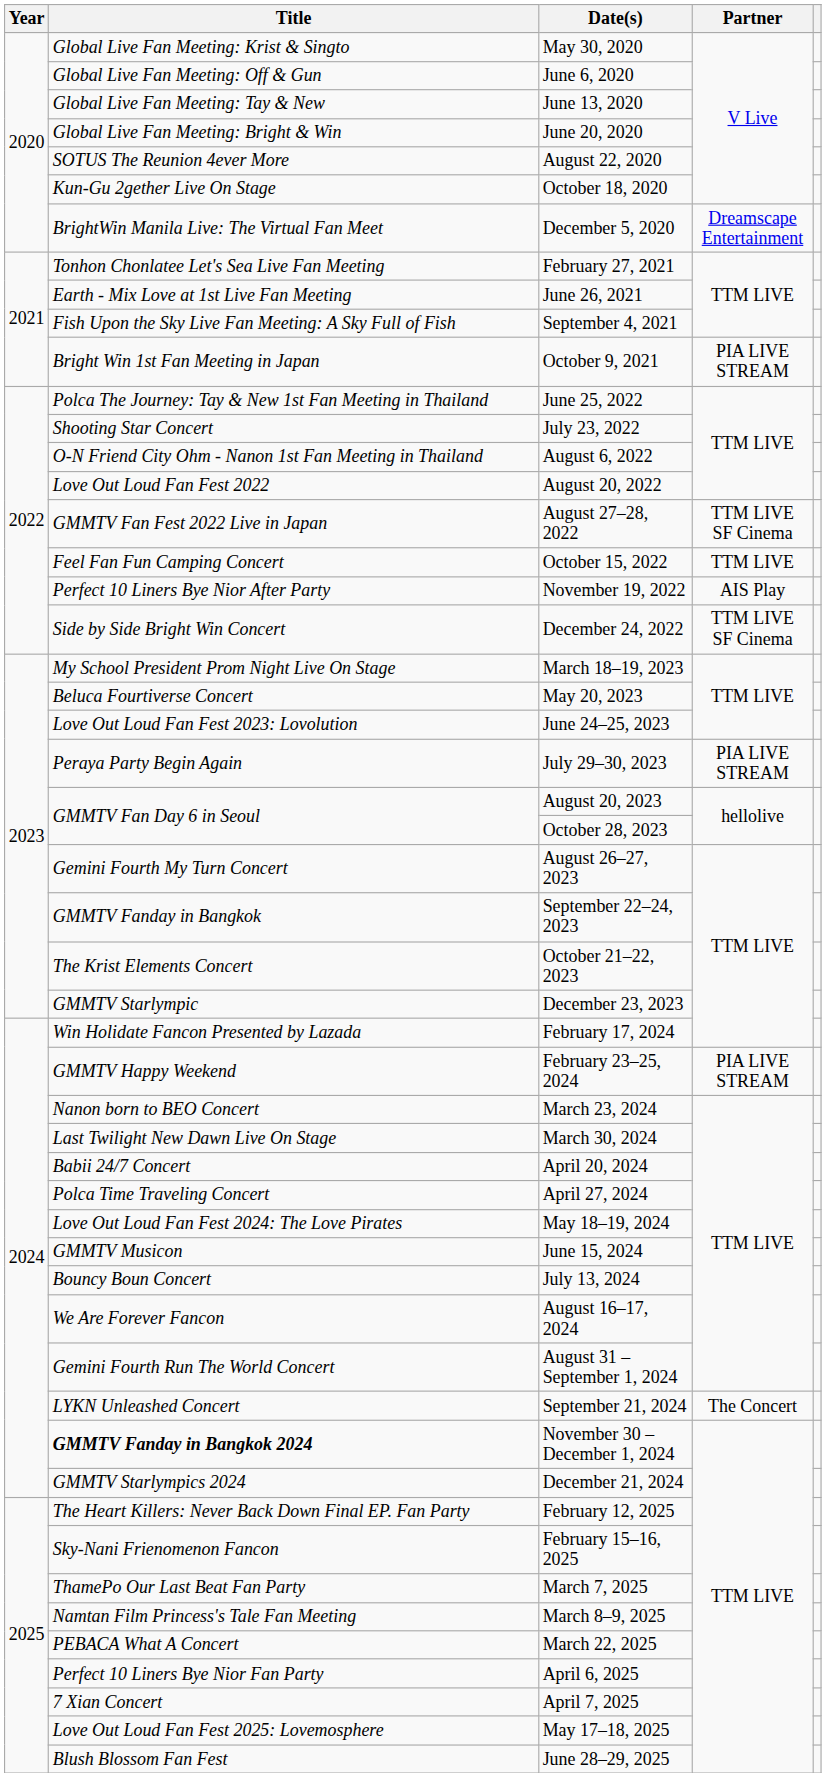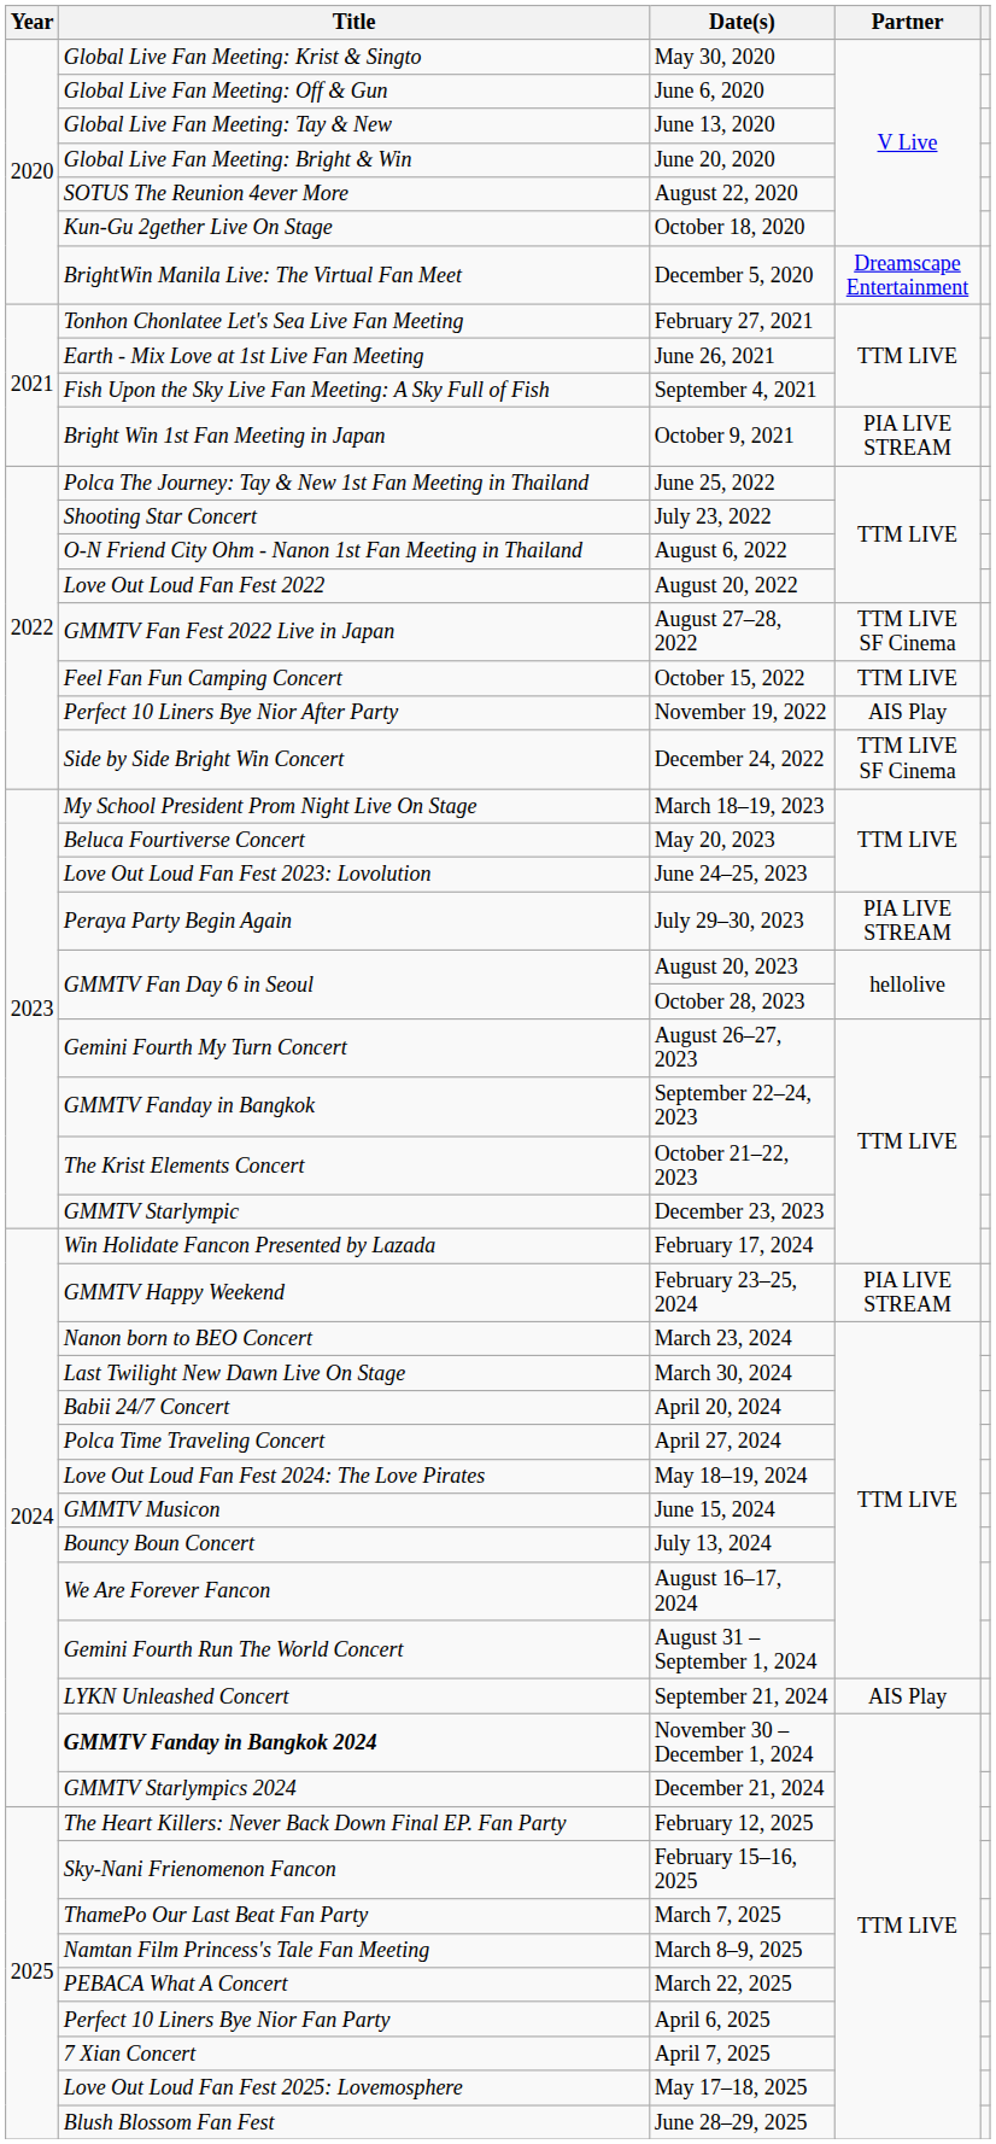 <table class="wikitable plainrowheaders sortable">
 <tr>
 <th>Year</th>
 <th width="430px">Title</th>
 <th width="130px">Date(s)</th>
 <th width="100px">Partner</th>
 <th class="unsortable"></th>
 </tr>
 <tr>
 <td rowspan="7">2020</td>
 <td><em>Global Live Fan Meeting: Krist & Singto</em></td>
 <td>May 30, 2020</td>
 <td align="center" rowspan="6"><a href='#'>V Live</a></td>
 <td></td>
 </tr>
 <tr>
 <td><em>Global Live Fan Meeting: Off & Gun</em></td>
 <td>June 6, 2020</td>
 <td></td>
 </tr>
 <tr>
 <td><em>Global Live Fan Meeting: Tay & New</em></td>
 <td>June 13, 2020</td>
 <td></td>
 </tr>
 <tr>
 <td><em>Global Live Fan Meeting: Bright & Win</em></td>
 <td>June 20, 2020</td>
 <td></td>
 </tr>
 <tr>
 <td><em>SOTUS The Reunion 4ever More</em></td>
 <td>August 22, 2020</td>
 <td></td>
 </tr>
 <tr>
 <td><em>Kun-Gu 2gether Live On Stage</em></td>
 <td>October 18, 2020</td>
 <td></td>
 </tr>
 <tr>
 <td><em>BrightWin Manila Live: The Virtual Fan Meet</em></td>
 <td>December 5, 2020</td>
 <td align="center"><a href='#'>Dreamscape Entertainment</a></td>
 <td></td>
 </tr>
 <tr>
 <td rowspan="4">2021</td>
 <td><em>Tonhon Chonlatee Let's Sea Live Fan Meeting</em></td>
 <td>February 27, 2021</td>
 <td align="center" rowspan="3">TTM LIVE</td>
 <td></td>
 </tr>
 <tr>
 <td><em>Earth - Mix Love at 1st Live Fan Meeting</em></td>
 <td>June 26, 2021</td>
 <td></td>
 </tr>
 <tr>
 <td><em>Fish Upon the Sky Live Fan Meeting: A Sky Full of Fish</em></td>
 <td>September 4, 2021</td>
 <td></td>
 </tr>
 <tr>
 <td><em>Bright Win 1st Fan Meeting in Japan</em></td>
 <td>October 9, 2021</td>
 <td align="center">PIA LIVE STREAM</td>
 <td></td>
 </tr>
 <tr>
 <td rowspan="8">2022</td>
 <td><em>Polca The Journey: Tay & New 1st Fan Meeting in Thailand</em></td>
 <td>June 25, 2022</td>
 <td align="center" rowspan="4">TTM LIVE</td>
 <td></td>
 </tr>
 <tr>
 <td><em>Shooting Star Concert</em></td>
 <td>July 23, 2022</td>
 <td></td>
 </tr>
 <tr>
 <td><em>O-N Friend City Ohm - Nanon 1st Fan Meeting in Thailand</em></td>
 <td>August 6, 2022</td>
 <td></td>
 </tr>
 <tr>
 <td><em>Love Out Loud Fan Fest 2022</em></td>
 <td>August 20, 2022</td>
 <td></td>
 </tr>
 <tr>
 <td><em>GMMTV Fan Fest 2022 Live in Japan</em></td>
 <td>August 27–28, 2022</td>
 <td align="center">TTM LIVE<br>SF Cinema</td>
 <td></td>
 </tr>
 <tr>
 <td><em>Feel Fan Fun Camping Concert</em></td>
 <td>October 15, 2022</td>
 <td align="center">TTM LIVE</td>
 <td></td>
 </tr>
 <tr>
 <td><em>Perfect 10 Liners Bye Nior After Party</em></td>
 <td>November 19, 2022</td>
 <td align="center">AIS Play</td>
 <td></td>
 </tr>
 <tr>
 <td><em>Side by Side Bright Win Concert</em></td>
 <td>December 24, 2022</td>
 <td align="center">TTM LIVE<br>SF Cinema</td>
 <td><br></td>
 </tr>
 <tr>
 <td rowspan="10">2023</td>
 <td><em>My School President Prom Night Live On Stage</em></td>
 <td>March 18–19, 2023</td>
 <td align="center" rowspan="3">TTM LIVE</td>
 <td></td>
 </tr>
 <tr>
 <td><em>Beluca Fourtiverse Concert</em></td>
 <td>May 20, 2023</td>
 <td></td>
 </tr>
 <tr>
 <td><em>Love Out Loud Fan Fest 2023: Lovolution</em></td>
 <td>June 24–25, 2023</td>
 <td></td>
 </tr>
 <tr>
 <td><em>Peraya Party Begin Again</em></td>
 <td>July 29–30, 2023</td>
 <td align="center">PIA LIVE STREAM</td>
 <td></td>
 </tr>
 <tr>
 <td rowspan = "2"><em>GMMTV Fan Day 6 in Seoul</em></td>
 <td>August 20, 2023</td>
 <td align="center" rowspan="2">hellolive</td>
 <td rowspan = "2"></td>
 </tr>
 <tr>
 <td>October 28, 2023</td>
 </tr>
 <tr>
 <td><em>Gemini Fourth My Turn Concert</em></td>
 <td>August 26–27, 2023</td>
 <td align="center" rowspan="5">TTM LIVE</td>
 <td></td>
 </tr>
 <tr>
 <td><em>GMMTV Fanday in Bangkok</em></td>
 <td>September 22–24, 2023</td>
 <td></td>
 </tr>
 <tr>
 <td><em>The Krist Elements Concert</em></td>
 <td>October 21–22, 2023</td>
 <td></td>
 </tr>
 <tr>
 <td><em>GMMTV Starlympic</em></td>
 <td>December 23, 2023</td>
 <td></td>
 </tr>
 <tr>
 <td rowspan = "14">2024</td>
 <td><em>Win Holidate Fancon Presented by Lazada</em></td>
 <td>February 17, 2024</td>
 <td></td>
 </tr>
 <tr>
 <td><em>GMMTV Happy Weekend</em></td>
 <td>February 23–25, 2024</td>
 <td align="center">PIA LIVE STREAM</td>
 <td></td>
 </tr>
 <tr>
 <td><em>Nanon born to BEO Concert</em></td>
 <td>March 23, 2024</td>
 <td align="center" rowspan= "9">TTM LIVE</td>
 <td></td>
 </tr>
 <tr>
 <td><em>Last Twilight New Dawn Live On Stage</em></td>
 <td>March 30, 2024</td>
 <td></td>
 </tr>
 <tr>
 <td><em>Babii 24/7 Concert</em></td>
 <td>April 20, 2024</td>
 <td></td>
 </tr>
 <tr>
 <td><em>Polca Time Traveling Concert</em></td>
 <td>April 27, 2024</td>
 <td></td>
 </tr>
 <tr>
 <td><em>Love Out Loud Fan Fest 2024: The Love Pirates</em></td>
 <td>May 18–19, 2024</td>
 <td></td>
 </tr>
 <tr>
 <td><em>GMMTV Musicon</em></td>
 <td>June 15, 2024</td>
 <td></td>
 </tr>
 <tr>
 <td><em>Bouncy Boun Concert</em></td>
 <td>July 13, 2024</td>
 <td></td>
 </tr>
 <tr>
 <td><em>We Are Forever Fancon</em></td>
 <td>August 16–17, 2024</td>
 <td></td>
 </tr>
 <tr>
 <td><em>Gemini Fourth Run The World Concert</em></td>
 <td>August 31 – September 1, 2024</td>
 <td></td>
 </tr>
 <tr>
 <td><em>LYKN Unleashed Concert</em></td>
 <td>September 21, 2024</td>
-<td align="center">The Concert</td>
+<td align="center">AIS Play</td>
 <td></td>
 </tr>
 <tr>
 <td><strong><em>GMMTV Fanday in Bangkok 2024</em></strong></td>
 <td>November 30 – December 1, 2024</td>
 <td align="center" rowspan= "11">TTM LIVE</td>
 <td></td>
 </tr>
 <tr>
 <td><em>GMMTV Starlympics 2024</em></td>
 <td>December 21, 2024</td>
 <td></td>
 </tr>
 <tr>
 <td rowspan = "9">2025</td>
 <td><em>The Heart Killers: Never Back Down Final EP. Fan Party</em></td>
 <td>February 12, 2025</td>
 <td></td>
 </tr>
 <tr>
 <td><em>Sky-Nani Frienomenon Fancon</em></td>
 <td>February 15–16, 2025</td>
 <td></td>
 </tr>
 <tr>
 <td><em>ThamePo Our Last Beat Fan Party</em></td>
 <td>March 7, 2025</td>
 <td></td>
 </tr>
 <tr>
 <td><em>Namtan Film Princess's Tale Fan Meeting</em></td>
 <td>March 8–9, 2025</td>
 <td></td>
 </tr>
 <tr>
 <td><em>PEBACA What A Concert</em></td>
 <td>March 22, 2025</td>
 <td></td>
 </tr>
 <tr>
 <td><em>Perfect 10 Liners Bye Nior Fan Party</em></td>
 <td>April 6, 2025</td>
 <td></td>
 </tr>
 <tr>
 <td><em>7 Xian Concert</em></td>
 <td>April 7, 2025</td>
 <td></td>
 </tr>
 <tr>
 <td><em>Love Out Loud Fan Fest 2025: Lovemosphere</em></td>
 <td>May 17–18, 2025</td>
 <td></td>
 </tr>
 <tr>
 <td><em>Blush Blossom Fan Fest</em></td>
 <td>June 28–29, 2025</td>
 <td></td>
 </tr>
 </table>
